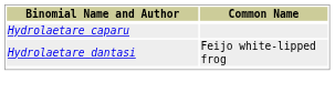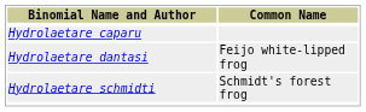 <table style="text-align:left; border:1px solid #999999; width: 45%">
 <tr style="background:#CCCC99; text-align: center; ">
 <th style="width: 60%; ">Binomial Name and Author</th>
 <th style="width: 40%; ">Common Name</th>
 </tr>
 <tr>
 </tr>
 <tr style="background:#EEEEEE;">
 <td><em><a href='#'>Hydrolaetare caparu</a></em> </td>
 <td></td>
 </tr>
 <tr style="background:#EEEEEE;">
 <td><em><a href='#'>Hydrolaetare dantasi</a></em> </td>
 <td>Feijo white-lipped frog</td>
 </tr>
+<tr style="background:#EEEEEE;">
+<td><em><a href='#'>Hydrolaetare schmidti</a></em> </td>
+<td>Schmidt's forest frog</td>
+</tr>
 <tr>
 </tr>
 </table>
